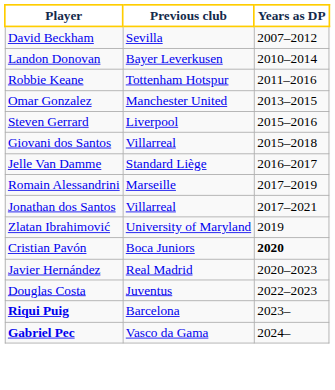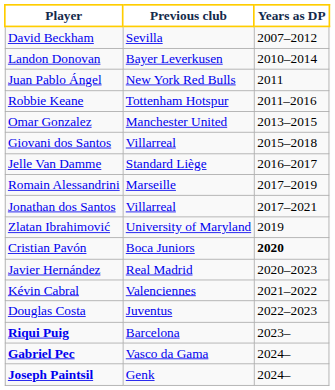 <table class="wikitable" style="text-align:center">
 <tr>
 <th style="background:#FFFFFF; color:#13294B; border:2px solid #FFCD00;">Player</th>
 <th style="background:#FFFFFF; color:#13294B; border:2px solid #FFCD00;">Previous club</th>
 <th style="background:#FFFFFF; color:#13294B; border:2px solid #FFCD00;">Years as DP</th>
 </tr>
 <tr>
 <td align=left> <a href='#'>David Beckham</a></td>
 <td align=left> <a href='#'>Sevilla</a></td>
 <td align=left>2007–2012</td>
 </tr>
 <tr>
 <td align=left> <a href='#'>Landon Donovan</a></td>
 <td align=left> <a href='#'>Bayer Leverkusen</a></td>
 <td align=left>2010–2014</td>
 </tr>
 <tr>
+<td align=left> <a href='#'>Juan Pablo Ángel</a></td>
+<td align=left> <a href='#'>New York Red Bulls</a></td>
+<td align=left>2011</td>
+</tr>
+<tr>
 <td align=left> <a href='#'>Robbie Keane</a></td>
 <td align=left> <a href='#'>Tottenham Hotspur</a></td>
 <td align=left>2011–2016</td>
 </tr>
 <tr>
 <td align=left> <a href='#'>Omar Gonzalez</a></td>
 <td align=left> <a href='#'>Manchester United</a></td>
 <td align=left>2013–2015</td>
-</tr>
-<tr>
-<td align=left> <a href='#'>Steven Gerrard</a></td>
-<td align=left> <a href='#'>Liverpool</a></td>
-<td align=left>2015–2016</td>
 </tr>
 <tr>
 <td align=left> <a href='#'>Giovani dos Santos</a></td>
 <td align=left> <a href='#'>Villarreal</a></td>
 <td align=left>2015–2018</td>
 </tr>
 <tr>
 <td align=left> <a href='#'>Jelle Van Damme</a></td>
 <td align=left> <a href='#'>Standard Liège</a></td>
 <td align=left>2016–2017</td>
 </tr>
 <tr>
 <td align=left> <a href='#'>Romain Alessandrini</a></td>
 <td align=left> <a href='#'>Marseille</a></td>
 <td align=left>2017–2019</td>
 </tr>
 <tr>
 <td align=left> <a href='#'>Jonathan dos Santos</a></td>
 <td align=left> <a href='#'>Villarreal</a></td>
 <td align=left>2017–2021</td>
 </tr>
 <tr>
 <td align=left> <a href='#'>Zlatan Ibrahimović</a></td>
 <td align=left> <a href='#'>University of Maryland</a></td>
 <td align=left>2019</td>
 </tr>
 <tr>
 <td align=left> <a href='#'>Cristian Pavón</a></td>
 <td align=left> <a href='#'>Boca Juniors</a></td>
 <td align=left><strong>2020</strong></td>
 </tr>
 <tr>
 <td align=left> <a href='#'>Javier Hernández</a></td>
 <td align=left> <a href='#'>Real Madrid</a></td>
 <td align=left>2020–2023</td>
 </tr>
 <tr>
+<td align=left> <a href='#'>Kévin Cabral</a></td>
+<td align=left> <a href='#'>Valenciennes</a></td>
+<td align=left>2021–2022</td>
+</tr>
+<tr>
 <td align=left> <a href='#'>Douglas Costa</a></td>
 <td align=left> <a href='#'>Juventus</a></td>
 <td align=left>2022–2023</td>
 </tr>
 <tr>
 <td align=left> <strong><a href='#'>Riqui Puig</a></strong></td>
 <td align=left> <a href='#'>Barcelona</a></td>
 <td align=left>2023–</td>
 </tr>
 <tr>
 <td align=left> <strong><a href='#'>Gabriel Pec</a></strong></td>
 <td align=left> <a href='#'>Vasco da Gama</a></td>
 <td align=left>2024–</td>
 </tr>
+<tr>
+<td align=left> <strong><a href='#'>Joseph Paintsil</a></strong></td>
+<td align=left> <a href='#'>Genk</a></td>
+<td align=left>2024–</td>
+</tr>
 </table>
